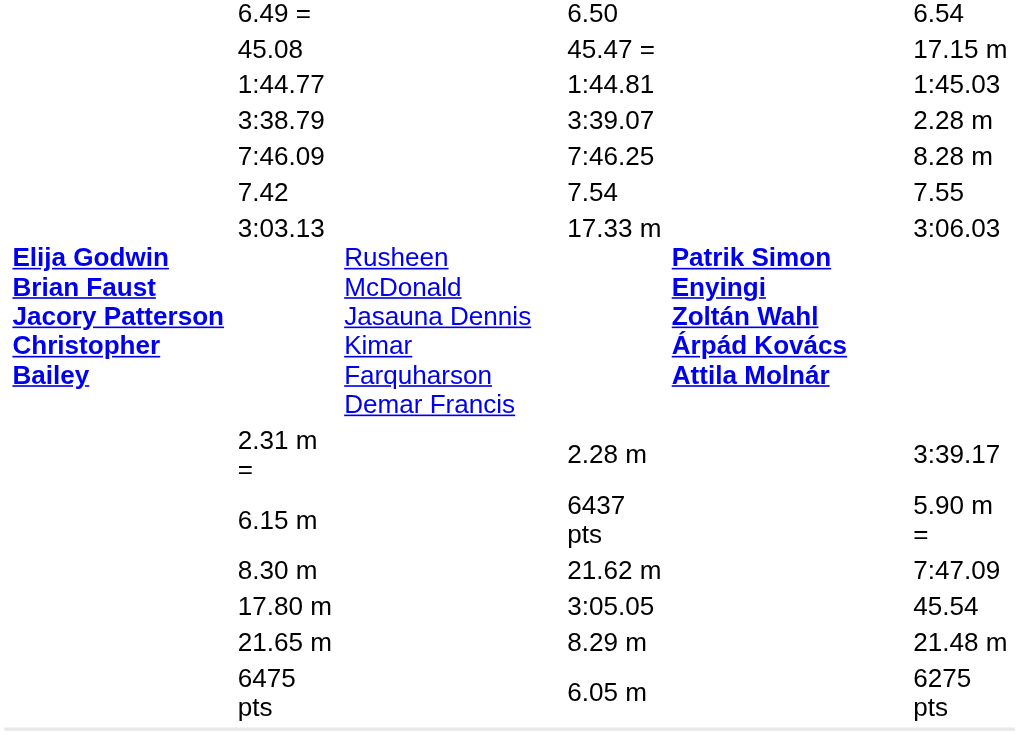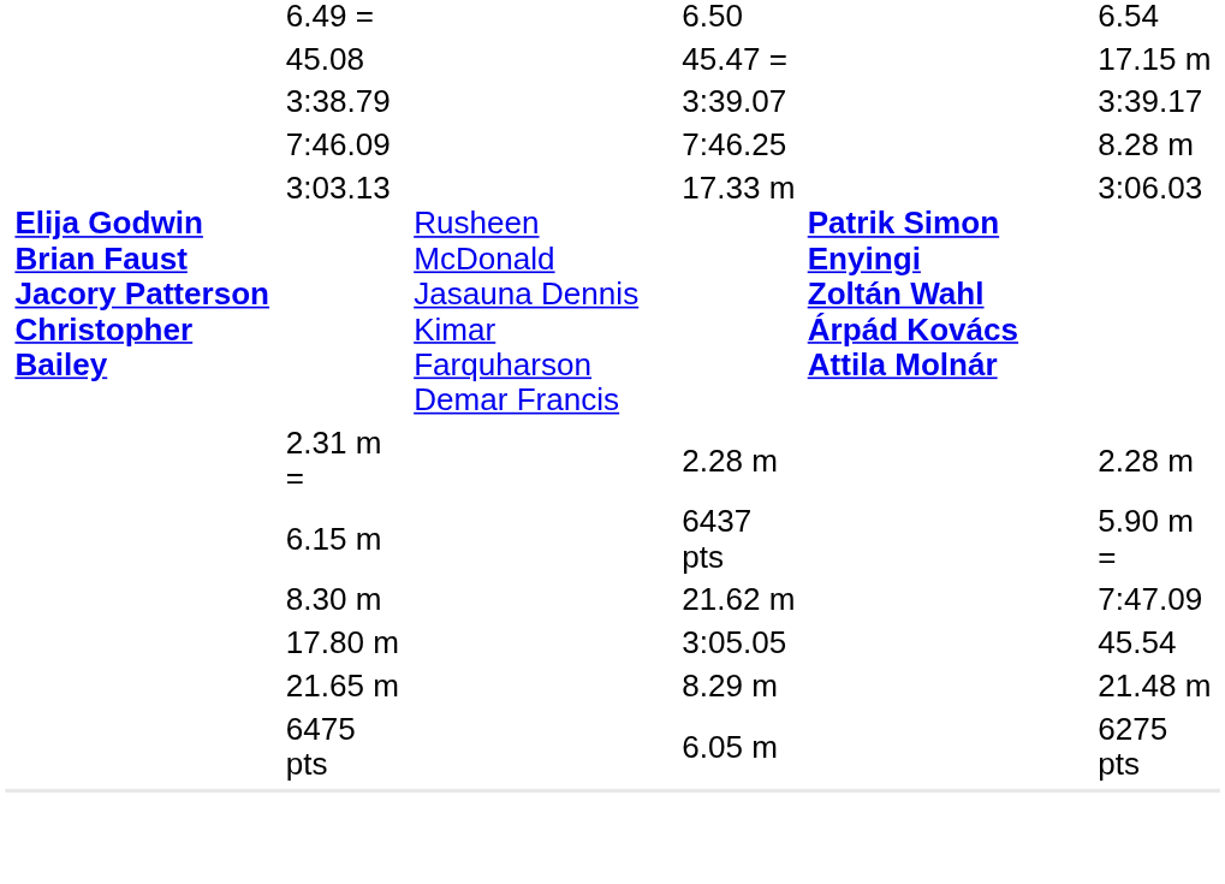 <table>
 <tr>
 <td></td>
 <td></td>
 <td>6.49 =</td>
 <td></td>
 <td>6.50</td>
 <td></td>
 <td>6.54</td>
 </tr>
 <tr>
 <td></td>
 <td></td>
 <td>45.08</td>
 <td></td>
 <td>45.47 =</td>
 <td></td>
 <td>17.15 m </td>
 </tr>
 <tr>
 <td></td>
 <td></td>
-<td>1:44.77</td>
-<td></td>
-<td>1:44.81</td>
-<td></td>
-<td>1:45.03</td>
-</tr>
-<tr>
-<td></td>
-<td></td>
 <td>3:38.79</td>
 <td></td>
 <td>3:39.07</td>
 <td></td>
-<td>2.28 m</td>
+<td>3:39.17</td>
 </tr>
 <tr>
 <td></td>
 <td></td>
 <td>7:46.09 </td>
 <td></td>
 <td>7:46.25 </td>
 <td></td>
 <td>8.28 m</td>
-</tr>
-<tr>
-<td></td>
-<td></td>
-<td>7.42</td>
-<td></td>
-<td>7.54</td>
-<td></td>
-<td>7.55</td>
 </tr>
 <tr valign=top>
 <td></td>
 <td><strong><br><a href='#'>Elija Godwin</a><br><a href='#'>Brian Faust</a><br><a href='#'>Jacory Patterson</a><br><a href='#'>Christopher Bailey</a></strong></td>
 <td>3:03.13 </td>
 <td><br><a href='#'>Rusheen McDonald</a><br><a href='#'>Jasauna Dennis</a><br><a href='#'>Kimar Farquharson</a><br><a href='#'>Demar Francis</a></td>
 <td>17.33 m </td>
 <td><strong><br><a href='#'>Patrik Simon Enyingi</a><br><a href='#'>Zoltán Wahl</a><br><a href='#'>Árpád Kovács</a><br><a href='#'>Attila Molnár</a></strong></td>
 <td>3:06.03 <strong></strong></td>
 </tr>
 <tr>
 <td></td>
 <td></td>
 <td>2.31 m =</td>
 <td></td>
 <td>2.28 m</td>
 <td></td>
-<td>3:39.17</td>
+<td>2.28 m</td>
 </tr>
 <tr>
 <td></td>
 <td></td>
 <td>6.15 m</td>
 <td></td>
 <td>6437 pts <strong></strong></td>
 <td></td>
 <td>5.90 m =</td>
 </tr>
 <tr>
 <td></td>
 <td></td>
 <td>8.30 m</td>
 <td></td>
 <td>21.62 m </td>
 <td></td>
 <td>7:47.09</td>
 </tr>
 <tr>
 <td> </td>
 <td></td>
 <td>17.80 m </td>
 <td></td>
 <td>3:05.05 </td>
 <td></td>
 <td>45.54</td>
 </tr>
 <tr>
 <td></td>
 <td></td>
 <td>21.65 m </td>
 <td></td>
 <td>8.29 m </td>
 <td></td>
 <td>21.48 m</td>
 </tr>
 <tr>
 <td></td>
 <td></td>
 <td>6475 pts</td>
 <td></td>
 <td>6.05 m <strong></strong></td>
 <td></td>
 <td>6275 pts</td>
 </tr>
 <tr style="background:#e8e8e8;">
 <td colspan=7></td>
 </tr>
 </table>
